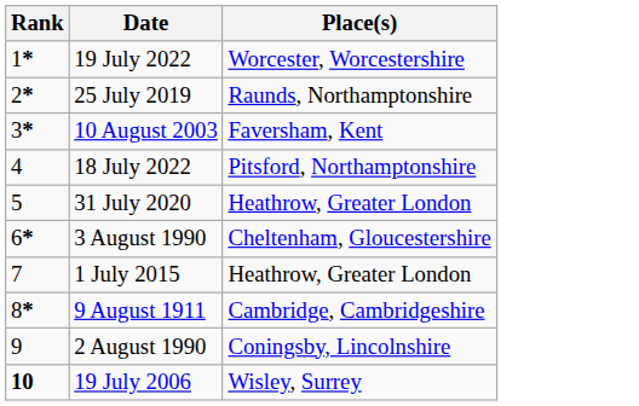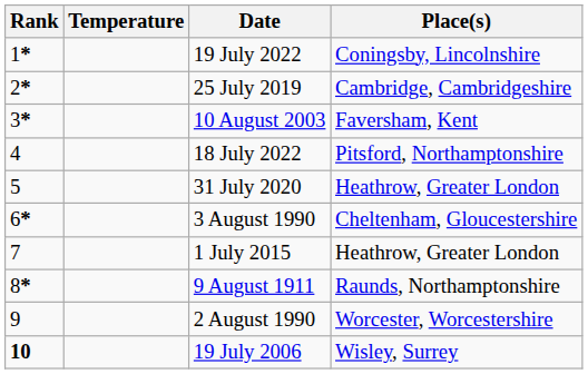 <table class="wikitable sortable">
 <tr>
 <th>Rank</th>
+<th>Temperature</th>
 <th>Date</th>
 <th>Place(s)</th>
 </tr>
 <tr>
 <td>1<strong>*</strong></td>
+<td></td>
 <td>19 July 2022</td>
-<td><a href='#'>Worcester</a>, <a href='#'>Worcestershire</a></td>
+<td><a href='#'>Coningsby, Lincolnshire</a></td>
 </tr>
 <tr>
 <td>2<strong>*</strong></td>
+<td></td>
 <td>25 July 2019</td>
-<td><a href='#'>Raunds</a>, Northamptonshire</td>
+<td><a href='#'>Cambridge</a>, <a href='#'>Cambridgeshire</a></td>
 </tr>
 <tr>
 <td>3<strong>*</strong></td>
+<td></td>
 <td><a href='#'>10 August 2003</a></td>
 <td><a href='#'>Faversham</a>, <a href='#'>Kent</a></td>
 </tr>
 <tr>
 <td>4</td>
+<td></td>
 <td>18 July 2022</td>
 <td><a href='#'>Pitsford</a>, <a href='#'>Northamptonshire</a></td>
 </tr>
 <tr>
 <td>5</td>
+<td></td>
 <td>31 July 2020</td>
 <td><a href='#'>Heathrow</a>, <a href='#'>Greater London</a></td>
 </tr>
 <tr>
 <td>6<strong>*</strong></td>
+<td></td>
 <td>3 August 1990</td>
 <td><a href='#'>Cheltenham</a>, <a href='#'>Gloucestershire</a></td>
 </tr>
 <tr>
 <td>7</td>
+<td></td>
 <td>1 July 2015</td>
 <td>Heathrow, Greater London</td>
 </tr>
 <tr>
 <td>8<strong>*</strong></td>
+<td></td>
 <td><a href='#'>9 August 1911</a></td>
-<td><a href='#'>Cambridge</a>, <a href='#'>Cambridgeshire</a></td>
+<td><a href='#'>Raunds</a>, Northamptonshire</td>
 </tr>
 <tr>
 <td>9</td>
+<td></td>
 <td>2 August 1990</td>
-<td><a href='#'>Coningsby, Lincolnshire</a></td>
+<td><a href='#'>Worcester</a>, <a href='#'>Worcestershire</a></td>
 </tr>
 <tr>
 <td><strong>10</strong></td>
+<td></td>
 <td><a href='#'>19 July 2006</a></td>
 <td><a href='#'>Wisley</a>, <a href='#'>Surrey</a></td>
 </tr>
 </table>
